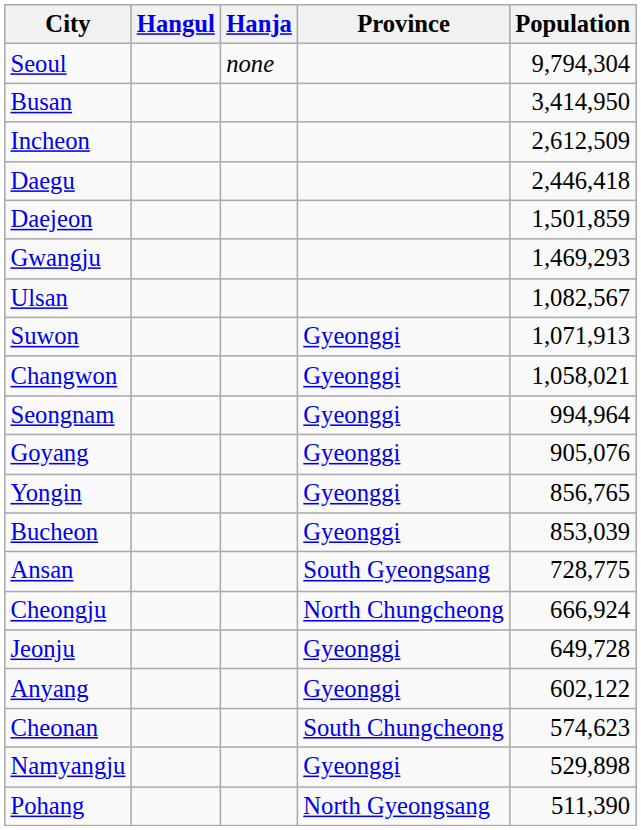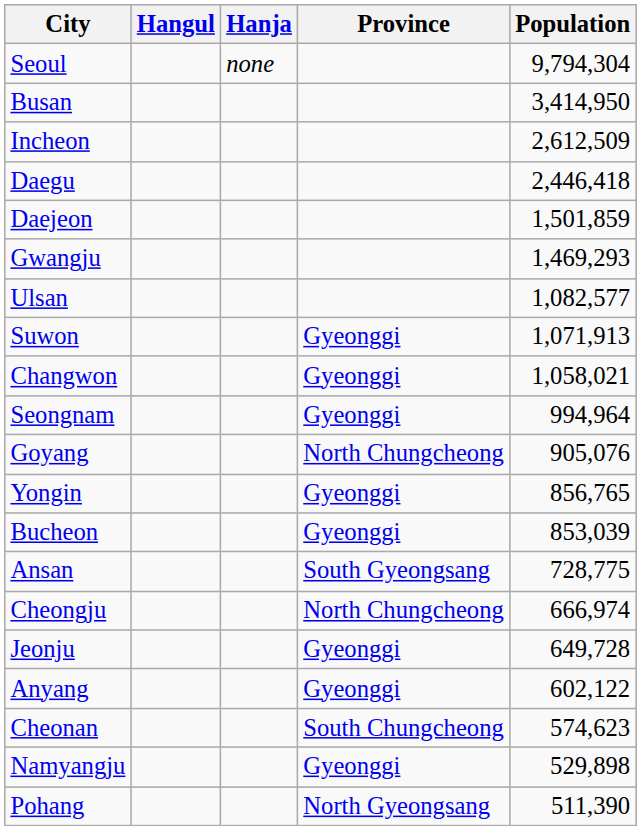 <table class="wikitable sortable" style="text-align:right;">
 <tr>
 <th>City</th>
 <th><a href='#'>Hangul</a></th>
 <th><a href='#'>Hanja</a></th>
 <th>Province</th>
 <th>Population<br></th>
 </tr>
 <tr>
 <td align="left"><a href='#'>Seoul</a></td>
 <td align="left"><span></span></td>
 <td align="left"><em>none</em></td>
 <td align="left"></td>
 <td>9,794,304</td>
 </tr>
 <tr>
 <td align="left"><a href='#'>Busan</a></td>
 <td align="left"><span></span></td>
 <td align="left"><span></span></td>
 <td align="left"></td>
 <td>3,414,950</td>
 </tr>
 <tr>
 <td align="left"><a href='#'>Incheon</a></td>
 <td align="left"><span></span></td>
 <td align="left"><span></span></td>
 <td align="left"></td>
 <td>2,612,509</td>
 </tr>
 <tr>
 <td align="left"><a href='#'>Daegu</a></td>
 <td align="left"><span></span></td>
 <td align="left"><span></span></td>
 <td align="left"></td>
 <td>2,446,418</td>
 </tr>
 <tr>
 <td align="left"><a href='#'>Daejeon</a></td>
 <td align="left"><span></span></td>
 <td align="left"><span></span></td>
 <td align="left"></td>
 <td>1,501,859</td>
 </tr>
 <tr>
 <td align="left"><a href='#'>Gwangju</a></td>
 <td align="left"><span></span></td>
 <td align="left"><span></span></td>
 <td align="left"></td>
 <td>1,469,293</td>
 </tr>
 <tr>
 <td align="left"><a href='#'>Ulsan</a></td>
 <td align="left"><span></span></td>
 <td align="left"><span></span></td>
 <td align="left"></td>
-<td>1,082,567</td>
+<td>1,082,577</td>
 </tr>
 <tr>
 <td align="left"><a href='#'>Suwon</a></td>
 <td align="left"><span></span></td>
 <td align="left"><span></span></td>
 <td align="left"><a href='#'>Gyeonggi</a></td>
 <td>1,071,913</td>
 </tr>
 <tr>
 <td align="left"><a href='#'>Changwon</a></td>
 <td align="left"><span></span></td>
 <td align="left"><span></span></td>
 <td align="left"><a href='#'>Gyeonggi</a></td>
 <td>1,058,021</td>
 </tr>
 <tr>
 <td align="left"><a href='#'>Seongnam</a></td>
 <td align="left"><span></span></td>
 <td align="left"><span></span></td>
 <td align="left"><a href='#'>Gyeonggi</a></td>
 <td>994,964</td>
 </tr>
 <tr>
 <td align="left"><a href='#'>Goyang</a></td>
 <td align="left"><span></span></td>
 <td align="left"><span></span></td>
-<td align="left"><a href='#'>Gyeonggi</a></td>
+<td align="left"><a href='#'>North Chungcheong</a></td>
 <td>905,076</td>
 </tr>
 <tr>
 <td align="left"><a href='#'>Yongin</a></td>
 <td align="left"><span></span></td>
 <td align="left"><span></span></td>
 <td align="left"><a href='#'>Gyeonggi</a></td>
 <td>856,765</td>
 </tr>
 <tr>
 <td align="left"><a href='#'>Bucheon</a></td>
 <td align="left"><span></span></td>
 <td align="left"><span></span></td>
 <td align="left"><a href='#'>Gyeonggi</a></td>
 <td>853,039</td>
 </tr>
 <tr>
 <td align="left"><a href='#'>Ansan</a></td>
 <td align="left"><span></span></td>
 <td align="left"><span></span></td>
 <td align="left"><a href='#'>South Gyeongsang</a></td>
 <td>728,775</td>
 </tr>
 <tr>
 <td align="left"><a href='#'>Cheongju</a></td>
 <td align="left"><span></span></td>
 <td align="left"><span></span></td>
 <td align="left"><a href='#'>North Chungcheong</a></td>
-<td>666,924</td>
+<td>666,974</td>
 </tr>
 <tr>
 <td align="left"><a href='#'>Jeonju</a></td>
 <td align="left"><span></span></td>
 <td align="left"><span></span></td>
 <td align="left"><a href='#'>Gyeonggi</a></td>
 <td>649,728</td>
 </tr>
 <tr>
 <td align="left"><a href='#'>Anyang</a></td>
 <td align="left"><span></span></td>
 <td align="left"><span></span></td>
 <td align="left"><a href='#'>Gyeonggi</a></td>
 <td>602,122</td>
 </tr>
 <tr>
 <td align="left"><a href='#'>Cheonan</a></td>
 <td align="left"><span></span></td>
 <td align="left"><span></span></td>
 <td align="left"><a href='#'>South Chungcheong</a></td>
 <td>574,623</td>
 </tr>
 <tr>
 <td align="left"><a href='#'>Namyangju</a></td>
 <td align="left"><span></span></td>
 <td align="left"><span></span></td>
 <td align="left"><a href='#'>Gyeonggi</a></td>
 <td>529,898</td>
 </tr>
 <tr>
 <td align="left"><a href='#'>Pohang</a></td>
 <td align="left"><span></span></td>
 <td align="left"><span></span></td>
 <td align="left"><a href='#'>North Gyeongsang</a></td>
 <td>511,390</td>
 </tr>
 </table>
